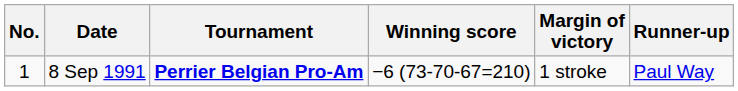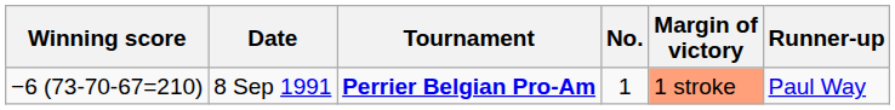 <table class="wikitable" style="font-size:95%;">
 <tr>
-<th>No.</th>
+<th>Winning score</th>
 <th>Date</th>
 <th>Tournament</th>
-<th>Winning score</th>
+<th>No.</th>
 <th>Margin of<br>victory</th>
 <th>Runner-up</th>
 </tr>
 <tr>
-<td align=center>1</td>
+<td>−6 (73-70-67=210)</td>
 <td align=right>8 Sep <a href='#'>1991</a></td>
 <td><strong><a href='#'>Perrier Belgian Pro-Am</a></strong></td>
-<td>−6 (73-70-67=210)</td>
-<td>1 stroke</td>
+<td align=center>1</td>
+<td style="background: lightsalmon;">1 stroke</td>
 <td> <a href='#'>Paul Way</a></td>
 </tr>
 </table>
